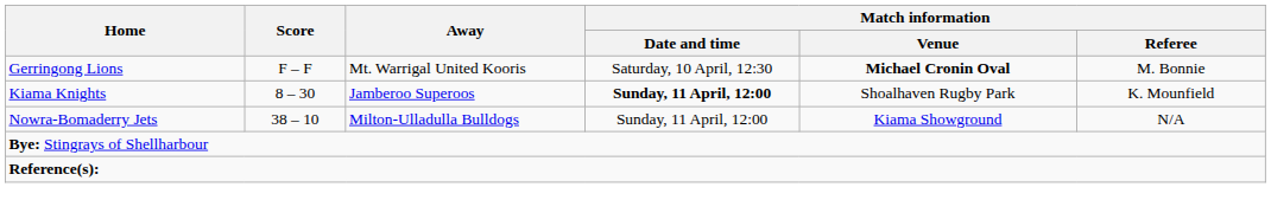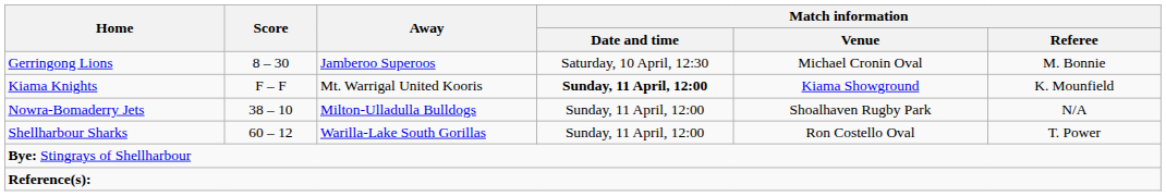 <table class="wikitable" width="100% text-align:center;">
 <tr>
 <th rowspan="2" width="19%">Home</th>
 <th rowspan="2" width="8%">Score</th>
 <th rowspan="2" width="19%">Away</th>
 <th colspan="3">Match information</th>
 </tr>
 <tr bgcolor="#CCCCCC">
 <th width="17%">Date and time</th>
 <th width="22%">Venue</th>
 <th>Referee</th>
 </tr>
 <tr>
 <td> <a href='#'>Gerringong Lions</a></td>
-<td style="text-align:center;">F – F</td>
-<td> Mt. Warrigal United Kooris</td>
+<td style="text-align:center;">8 – 30</td>
+<td> <a href='#'>Jamberoo Superoos</a></td>
 <td style="text-align:center;">Saturday, 10 April, 12:30</td>
-<td style="text-align:center;"><strong>Michael Cronin Oval</strong></td>
+<td style="text-align:center;">Michael Cronin Oval</td>
 <td style="text-align:center;">M. Bonnie</td>
 </tr>
 <tr>
 <td> <a href='#'>Kiama Knights</a></td>
-<td style="text-align:center;">8 – 30</td>
-<td> <a href='#'>Jamberoo Superoos</a></td>
+<td style="text-align:center;">F – F</td>
+<td> Mt. Warrigal United Kooris</td>
 <td style="text-align:center;"><strong>Sunday, 11 April, 12:00</strong></td>
-<td style="text-align:center;">Shoalhaven Rugby Park</td>
+<td style="text-align:center;"><a href='#'>Kiama Showground</a></td>
 <td style="text-align:center;">K. Mounfield</td>
 </tr>
 <tr>
 <td> <a href='#'>Nowra-Bomaderry Jets</a></td>
 <td style="text-align:center;">38 – 10</td>
 <td> <a href='#'>Milton-Ulladulla Bulldogs</a></td>
 <td style="text-align:center;">Sunday, 11 April, 12:00</td>
-<td style="text-align:center;"><a href='#'>Kiama Showground</a></td>
+<td style="text-align:center;">Shoalhaven Rugby Park</td>
 <td style="text-align:center;">N/A</td>
+</tr>
+<tr>
+<td> <a href='#'>Shellharbour Sharks</a></td>
+<td style="text-align:center;">60 – 12</td>
+<td> <a href='#'>Warilla-Lake South Gorillas</a></td>
+<td style="text-align:center;">Sunday, 11 April, 12:00</td>
+<td style="text-align:center;">Ron Costello Oval</td>
+<td style="text-align:center;">T. Power</td>
 </tr>
 <tr>
 <td colspan="6" align="centre"><strong>Bye:</strong>  <a href='#'>Stingrays of Shellharbour</a></td>
 </tr>
 <tr>
 <td colspan="6"><strong>Reference(s):</strong> </td>
 </tr>
 </table>
